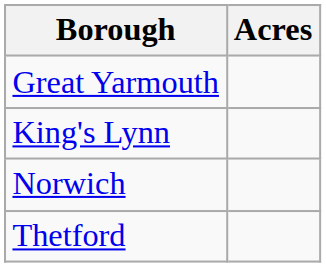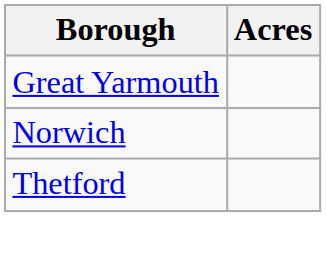 <table class="wikitable vatop"  style=" margin-right:2em;">
 <tr>
 <th>Borough</th>
 <th>Acres</th>
 </tr>
 <tr>
 <td><a href='#'>Great Yarmouth</a></td>
-<td></td>
-</tr>
-<tr>
-<td><a href='#'>King's Lynn</a></td>
 <td></td>
 </tr>
 <tr>
 <td><a href='#'>Norwich</a></td>
 <td></td>
 </tr>
 <tr>
 <td><a href='#'>Thetford</a></td>
 <td></td>
 </tr>
 </table>
